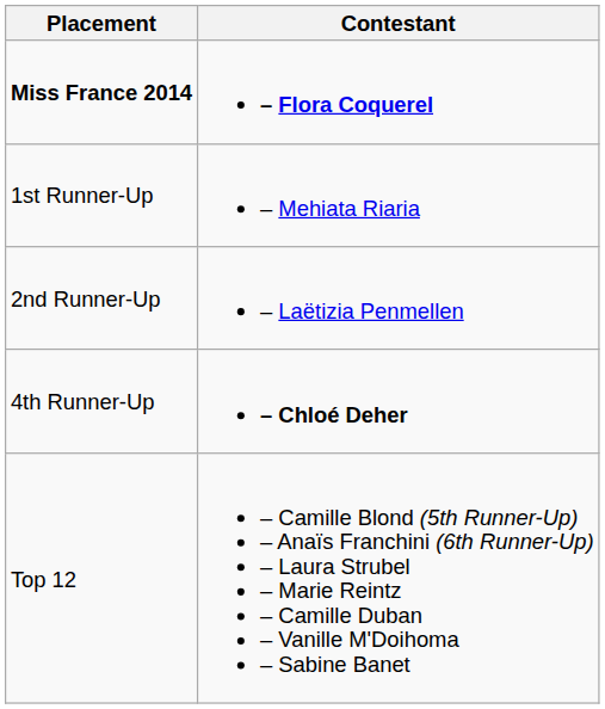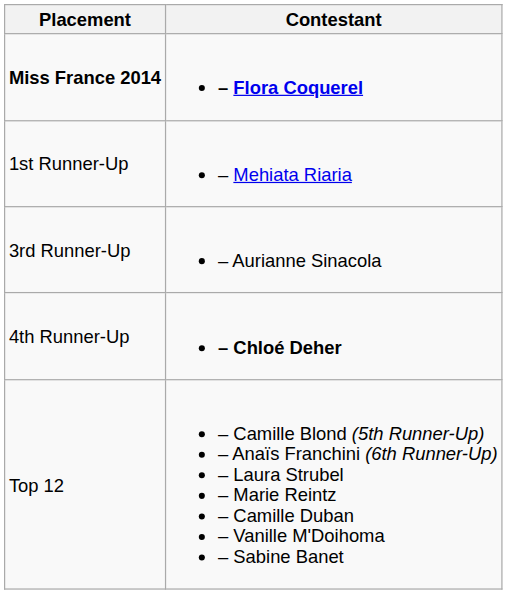 <table class="wikitable sortable" style="font-size:95%;">
 <tr>
 <th>Placement</th>
 <th>Contestant</th>
 </tr>
 <tr>
 <td><strong>Miss France 2014</strong></td>
 <td><br><ul><li><strong> – <a href='#'>Flora Coquerel</a></strong></li></ul></td>
 </tr>
 <tr>
 <td>1st Runner-Up</td>
 <td><br><ul><li> – <a href='#'>Mehiata Riaria</a></li></ul></td>
 </tr>
 <tr>
-<td>2nd Runner-Up</td>
-<td><br><ul><li> – <a href='#'>Laëtizia Penmellen</a></li></ul></td>
+<td>3rd Runner-Up</td>
+<td><br><ul><li> – Aurianne Sinacola</li></ul></td>
 </tr>
 <tr>
 <td>4th Runner-Up</td>
 <td><strong><br><ul><li>–  Chloé Deher</li></ul></strong></td>
 </tr>
 <tr>
 <td>Top 12</td>
 <td><br><ul><li> – Camille Blond <em>(5th Runner-Up)</em></li><li> – Anaïs Franchini <em>(6th Runner-Up)</em></li><li> – Laura Strubel</li><li> – Marie Reintz</li><li> – Camille Duban</li><li> – Vanille M'Doihoma</li><li> – Sabine Banet</li></ul></td>
 </tr>
 </table>
